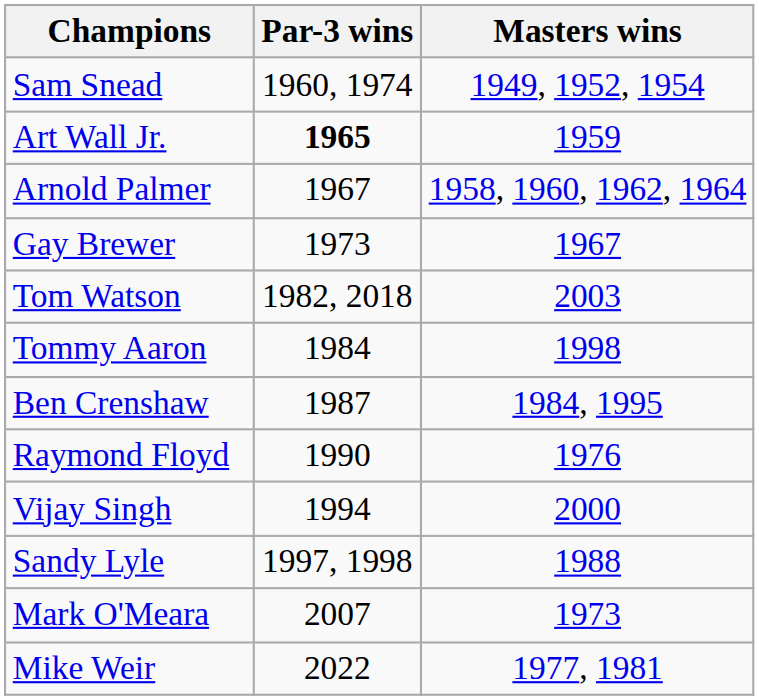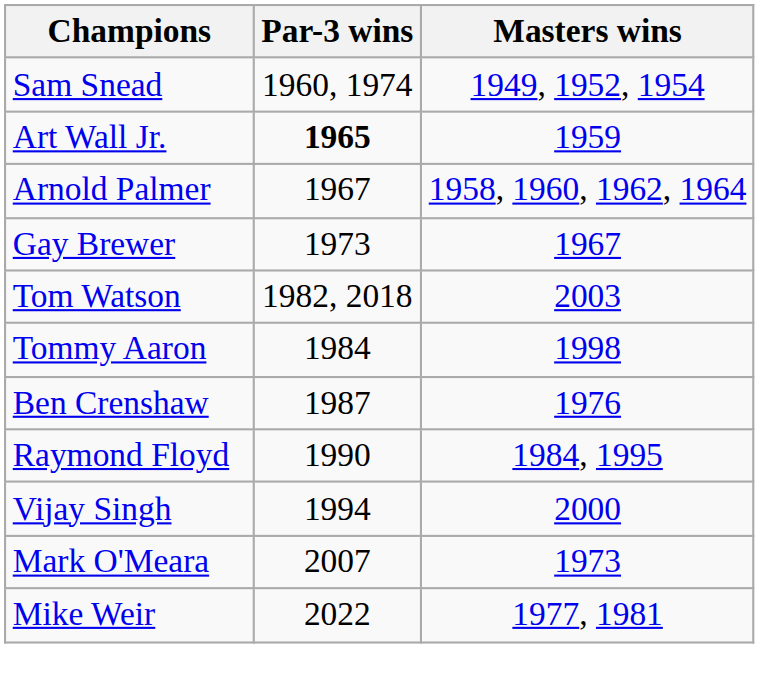 <table class=wikitable style="text-align:center">
 <tr>
 <th scope="col">Champions</th>
 <th scope="col">Par-3 wins</th>
 <th scope="col">Masters wins</th>
 </tr>
 <tr>
 <td align=left><a href='#'>Sam Snead</a></td>
 <td>1960, 1974</td>
 <td><a href='#'>1949</a>, <a href='#'>1952</a>, <a href='#'>1954</a></td>
 </tr>
 <tr>
 <td align=left><a href='#'>Art Wall Jr.</a></td>
 <td><strong>1965</strong></td>
 <td><a href='#'>1959</a></td>
 </tr>
 <tr>
 <td align=left><a href='#'>Arnold Palmer</a></td>
 <td>1967</td>
 <td><a href='#'>1958</a>, <a href='#'>1960</a>, <a href='#'>1962</a>, <a href='#'>1964</a></td>
 </tr>
 <tr>
 <td align=left><a href='#'>Gay Brewer</a></td>
 <td>1973</td>
 <td><a href='#'>1967</a></td>
 </tr>
 <tr>
 <td align=left><a href='#'>Tom Watson</a></td>
 <td>1982, 2018</td>
 <td><a href='#'>2003</a></td>
 </tr>
 <tr>
 <td align=left><a href='#'>Tommy Aaron</a></td>
 <td>1984</td>
 <td><a href='#'>1998</a></td>
 </tr>
 <tr>
 <td align=left><a href='#'>Ben Crenshaw</a></td>
 <td>1987</td>
-<td><a href='#'>1984</a>, <a href='#'>1995</a></td>
+<td><a href='#'>1976</a></td>
 </tr>
 <tr>
 <td align=left><a href='#'>Raymond Floyd</a>  </td>
 <td>1990</td>
-<td><a href='#'>1976</a></td>
+<td><a href='#'>1984</a>, <a href='#'>1995</a></td>
 </tr>
 <tr>
 <td align=left><a href='#'>Vijay Singh</a></td>
 <td>1994</td>
 <td><a href='#'>2000</a></td>
-</tr>
-<tr>
-<td align=left><a href='#'>Sandy Lyle</a></td>
-<td>1997, 1998</td>
-<td><a href='#'>1988</a></td>
 </tr>
 <tr>
 <td align=left><a href='#'>Mark O'Meara</a></td>
 <td>2007</td>
 <td><a href='#'>1973</a></td>
 </tr>
 <tr>
 <td align=left><a href='#'>Mike Weir</a></td>
 <td>2022</td>
 <td><a href='#'>1977</a>, <a href='#'>1981</a></td>
 </tr>
 </table>
